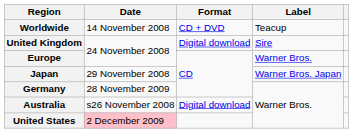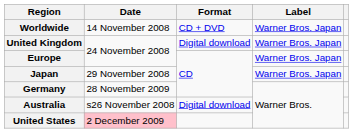 <table class="wikitable plainrowheaders">
 <tr>
 <th scope="col">Region</th>
 <th scope="col">Date</th>
 <th scope="col">Format</th>
 <th scope="col">Label</th>
 <th scope="col"></th>
 </tr>
 <tr>
 <th scope="row">Worldwide</th>
 <td>14 November 2008</td>
 <td><a href='#'>CD + DVD</a> </td>
-<td>Teacup</td>
+<td><a href='#'>Warner Bros. Japan</a></td>
 <td align="center"></td>
 </tr>
 <tr>
 <th scope="row">United Kingdom</th>
 <td rowspan="2">24 November 2008</td>
 <td><a href='#'>Digital download</a></td>
-<td><a href='#'>Sire</a></td>
+<td><a href='#'>Warner Bros. Japan</a></td>
 <td align="center"></td>
 </tr>
 <tr>
 <th scope="row">Europe</th>
 <td rowspan="3"><a href='#'>CD</a> </td>
-<td><a href='#'>Warner Bros.</a></td>
+<td><a href='#'>Warner Bros. Japan</a></td>
 <td align="center"></td>
 </tr>
 <tr>
 <th scope="row">Japan</th>
 <td>29 November 2008</td>
 <td><a href='#'>Warner Bros. Japan</a></td>
 <td align="center"></td>
 </tr>
 <tr>
 <th scope="row">Germany</th>
 <td>28 November 2009</td>
 <td rowspan="3">Warner Bros.</td>
 <td align="center"></td>
 </tr>
 <tr>
 <th scope="row">Australia</th>
 <td>s26 November 2008</td>
 <td><a href='#'>Digital download</a></td>
 <td align="center"></td>
 </tr>
 <tr>
 <th scope="row">United States</th>
 <td style="background: pink;">2 December 2009</td>
 <td></td>
 <td align="center"></td>
 </tr>
 </table>
